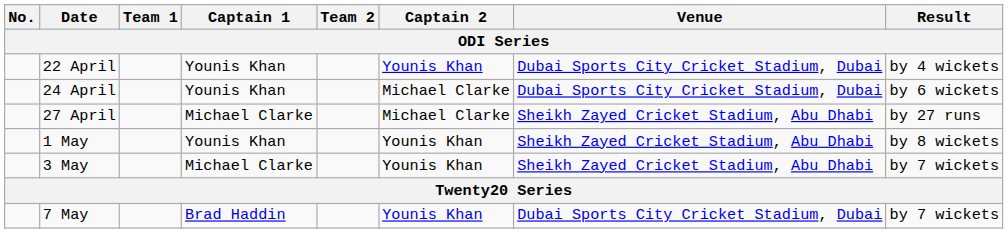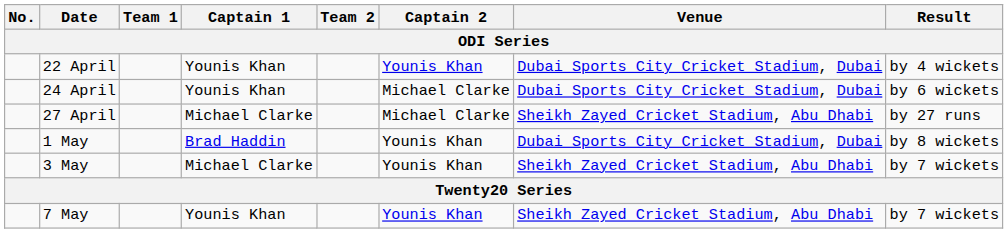 <table class="wikitable">
 <tr>
 <th>No.</th>
 <th>Date</th>
 <th>Team 1</th>
 <th>Captain 1</th>
 <th>Team 2</th>
 <th>Captain 2</th>
 <th>Venue</th>
 <th>Result</th>
 </tr>
 <tr>
 <th colspan="9">ODI Series</th>
 </tr>
 <tr>
 <td></td>
 <td>22 April</td>
 <td></td>
 <td>Younis Khan</td>
 <td></td>
 <td><a href='#'>Younis Khan</a></td>
 <td><a href='#'>Dubai Sports City Cricket Stadium</a>, <a href='#'>Dubai</a></td>
 <td> by 4 wickets</td>
 </tr>
 <tr>
 <td></td>
 <td>24 April</td>
 <td></td>
 <td>Younis Khan</td>
 <td></td>
 <td>Michael Clarke</td>
 <td><a href='#'>Dubai Sports City Cricket Stadium</a>, <a href='#'>Dubai</a></td>
 <td> by 6 wickets</td>
 </tr>
 <tr>
 <td></td>
 <td>27 April</td>
 <td></td>
 <td>Michael Clarke</td>
 <td></td>
 <td>Michael Clarke</td>
 <td><a href='#'>Sheikh Zayed Cricket Stadium</a>, <a href='#'>Abu Dhabi</a></td>
 <td> by 27 runs</td>
 </tr>
 <tr>
 <td></td>
 <td>1 May</td>
 <td></td>
-<td>Younis Khan</td>
+<td><a href='#'>Brad Haddin</a></td>
 <td></td>
 <td>Younis Khan</td>
-<td><a href='#'>Sheikh Zayed Cricket Stadium</a>, <a href='#'>Abu Dhabi</a></td>
+<td><a href='#'>Dubai Sports City Cricket Stadium</a>, <a href='#'>Dubai</a></td>
 <td> by 8 wickets</td>
 </tr>
 <tr>
 <td></td>
 <td>3 May</td>
 <td></td>
 <td>Michael Clarke</td>
 <td></td>
 <td>Younis Khan</td>
 <td><a href='#'>Sheikh Zayed Cricket Stadium</a>, <a href='#'>Abu Dhabi</a></td>
 <td> by 7 wickets</td>
 </tr>
 <tr>
 <th colspan="9">Twenty20 Series</th>
 </tr>
 <tr>
 <td></td>
 <td>7 May</td>
 <td></td>
-<td><a href='#'>Brad Haddin</a></td>
+<td>Younis Khan</td>
 <td></td>
 <td><a href='#'>Younis Khan</a></td>
-<td><a href='#'>Dubai Sports City Cricket Stadium</a>, <a href='#'>Dubai</a></td>
+<td><a href='#'>Sheikh Zayed Cricket Stadium</a>, <a href='#'>Abu Dhabi</a></td>
 <td> by 7 wickets</td>
 </tr>
 </table>
